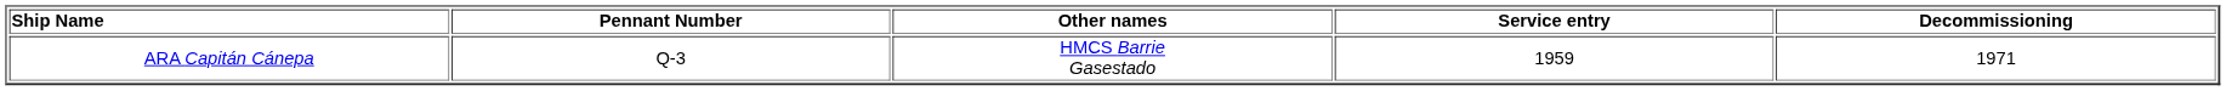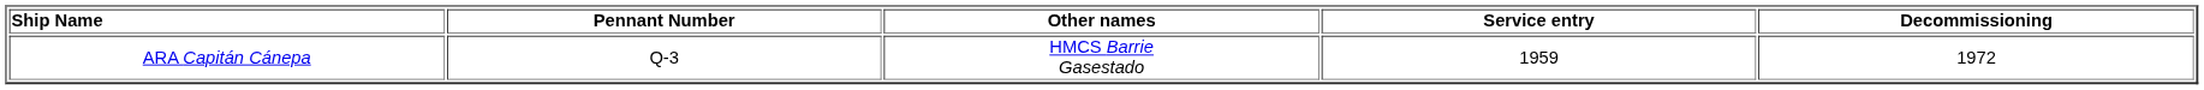 <table width="100%" border="2">
 <tr>
 <th width="16%" align="left">Ship Name</th>
 <th width="16%" align="center">Pennant Number</th>
 <th width="16%" align="center">Other names</th>
 <th width="16%" align="center">Service entry</th>
 <th width="16%" align="center">Decommissioning</th>
 </tr>
 <tr>
 <td align="center"><a href='#'>ARA <em>Capitán Cánepa</em></a></td>
 <td align="center">Q-3</td>
 <td align="center"><a href='#'>HMCS <em>Barrie</em></a><br> <em>Gasestado</em></td>
 <td align="center">1959</td>
-<td align="center">1971</td>
+<td align="center">1972</td>
 </tr>
 </table>
